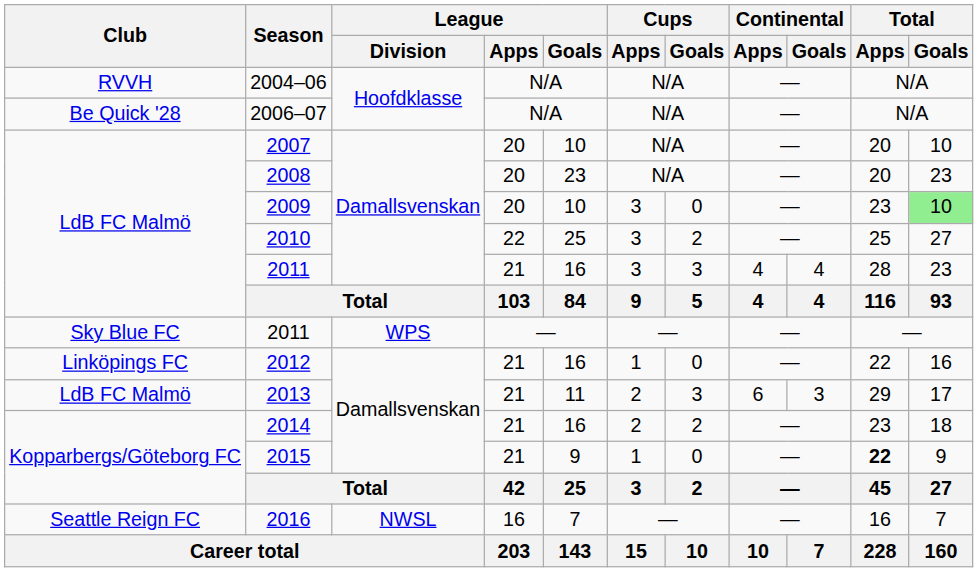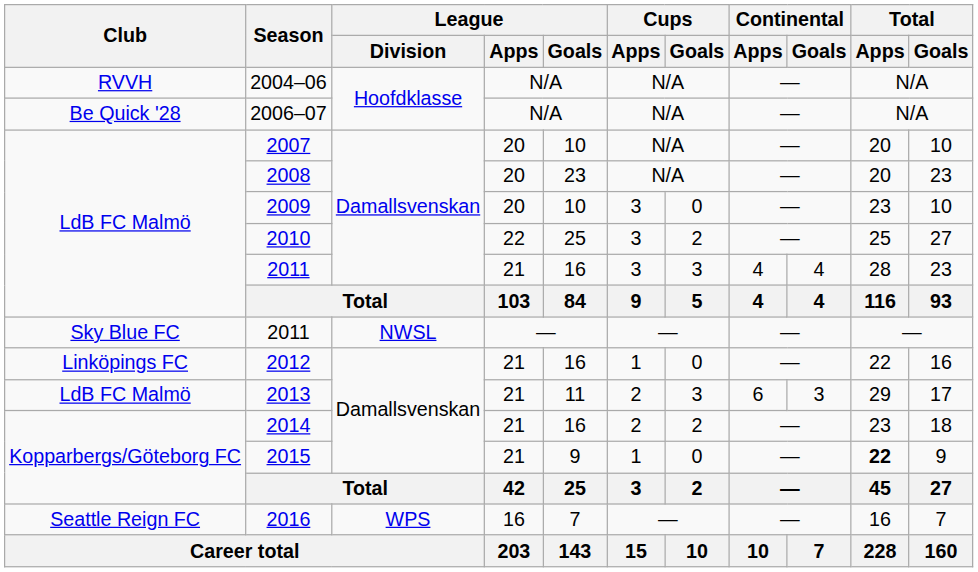 <table class="wikitable plainrowheaders" style="text-align:center">
 <tr>
 <th scope="col" rowspan="2">Club</th>
 <th scope="col" rowspan="2">Season</th>
 <th scope="col" colspan="3">League</th>
 <th scope="col" colspan="2">Cups</th>
 <th scope="col" colspan="2">Continental</th>
 <th scope="col" colspan="2">Total</th>
 </tr>
 <tr>
 <th scope="col">Division</th>
 <th scope="col">Apps</th>
 <th scope="col">Goals</th>
 <th scope="col">Apps</th>
 <th scope="col">Goals</th>
 <th scope="col">Apps</th>
 <th scope="col">Goals</th>
 <th scope="col">Apps</th>
 <th scope="col">Goals</th>
 </tr>
 <tr>
 <td><a href='#'>RVVH</a></td>
 <td>2004–06</td>
 <td rowspan="2"><a href='#'>Hoofdklasse</a></td>
 <td colspan="2">N/A</td>
 <td colspan="2">N/A</td>
 <td colspan="2">—</td>
 <td colspan="2">N/A</td>
 </tr>
 <tr>
 <td><a href='#'>Be Quick '28</a></td>
 <td>2006–07</td>
 <td colspan="2">N/A</td>
 <td colspan="2">N/A</td>
 <td colspan="2">—</td>
 <td colspan="2">N/A</td>
 </tr>
 <tr>
 <td rowspan="6"><a href='#'>LdB FC Malmö</a></td>
 <td><a href='#'>2007</a></td>
 <td rowspan="5"><a href='#'>Damallsvenskan</a></td>
 <td>20</td>
 <td>10</td>
 <td colspan="2">N/A</td>
 <td colspan="2">—</td>
 <td>20</td>
 <td>10</td>
 </tr>
 <tr>
 <td><a href='#'>2008</a></td>
 <td>20</td>
 <td>23</td>
 <td colspan="2">N/A</td>
 <td colspan="2">—</td>
 <td>20</td>
 <td>23</td>
 </tr>
 <tr>
 <td><a href='#'>2009</a></td>
 <td>20</td>
 <td>10</td>
 <td>3</td>
 <td>0</td>
 <td colspan="2">—</td>
 <td>23</td>
-<td style="background: lightgreen;">10</td>
+<td>10</td>
 </tr>
 <tr>
 <td><a href='#'>2010</a></td>
 <td>22</td>
 <td>25</td>
 <td>3</td>
 <td>2</td>
 <td colspan="2">—</td>
 <td>25</td>
 <td>27</td>
 </tr>
 <tr>
 <td><a href='#'>2011</a></td>
 <td>21</td>
 <td>16</td>
 <td>3</td>
 <td>3</td>
 <td>4</td>
 <td>4</td>
 <td>28</td>
 <td>23</td>
 </tr>
 <tr>
 <th colspan="2">Total</th>
 <th>103</th>
 <th>84</th>
 <th>9</th>
 <th>5</th>
 <th>4</th>
 <th>4</th>
 <th>116</th>
 <th>93</th>
 </tr>
 <tr>
 <td><a href='#'>Sky Blue FC</a></td>
 <td>2011</td>
-<td><a href='#'>WPS</a></td>
+<td><a href='#'>NWSL</a></td>
 <td colspan="2">—</td>
 <td colspan="2">—</td>
 <td colspan="2">—</td>
 <td colspan="2">—</td>
 </tr>
 <tr>
 <td><a href='#'>Linköpings FC</a></td>
 <td><a href='#'>2012</a></td>
 <td rowspan="4">Damallsvenskan</td>
 <td>21</td>
 <td>16</td>
 <td>1</td>
 <td>0</td>
 <td colspan="2">—</td>
 <td>22</td>
 <td>16</td>
 </tr>
 <tr>
 <td><a href='#'>LdB FC Malmö</a></td>
 <td><a href='#'>2013</a></td>
 <td>21</td>
 <td>11</td>
 <td>2</td>
 <td>3</td>
 <td>6</td>
 <td>3</td>
 <td>29</td>
 <td>17</td>
 </tr>
 <tr>
 <td rowspan="3"><a href='#'>Kopparbergs/Göteborg FC</a></td>
 <td><a href='#'>2014</a></td>
 <td>21</td>
 <td>16</td>
 <td>2</td>
 <td>2</td>
 <td colspan="2">—</td>
 <td>23</td>
 <td>18</td>
 </tr>
 <tr>
 <td><a href='#'>2015</a></td>
 <td>21</td>
 <td>9</td>
 <td>1</td>
 <td>0</td>
 <td colspan="2">—</td>
 <td><strong>22</strong></td>
 <td>9</td>
 </tr>
 <tr>
 <th colspan="2">Total</th>
 <th>42</th>
 <th>25</th>
 <th>3</th>
 <th>2</th>
 <th colspan="2">—</th>
 <th>45</th>
 <th>27</th>
 </tr>
 <tr>
 <td><a href='#'>Seattle Reign FC</a></td>
 <td><a href='#'>2016</a></td>
-<td><a href='#'>NWSL</a></td>
+<td><a href='#'>WPS</a></td>
 <td>16</td>
 <td>7</td>
 <td colspan="2">—</td>
 <td colspan="2">—</td>
 <td>16</td>
 <td>7</td>
 </tr>
 <tr>
 <th colspan="3">Career total</th>
 <th>203</th>
 <th>143</th>
 <th>15</th>
 <th>10</th>
 <th>10</th>
 <th>7</th>
 <th>228</th>
 <th>160</th>
 </tr>
 </table>
